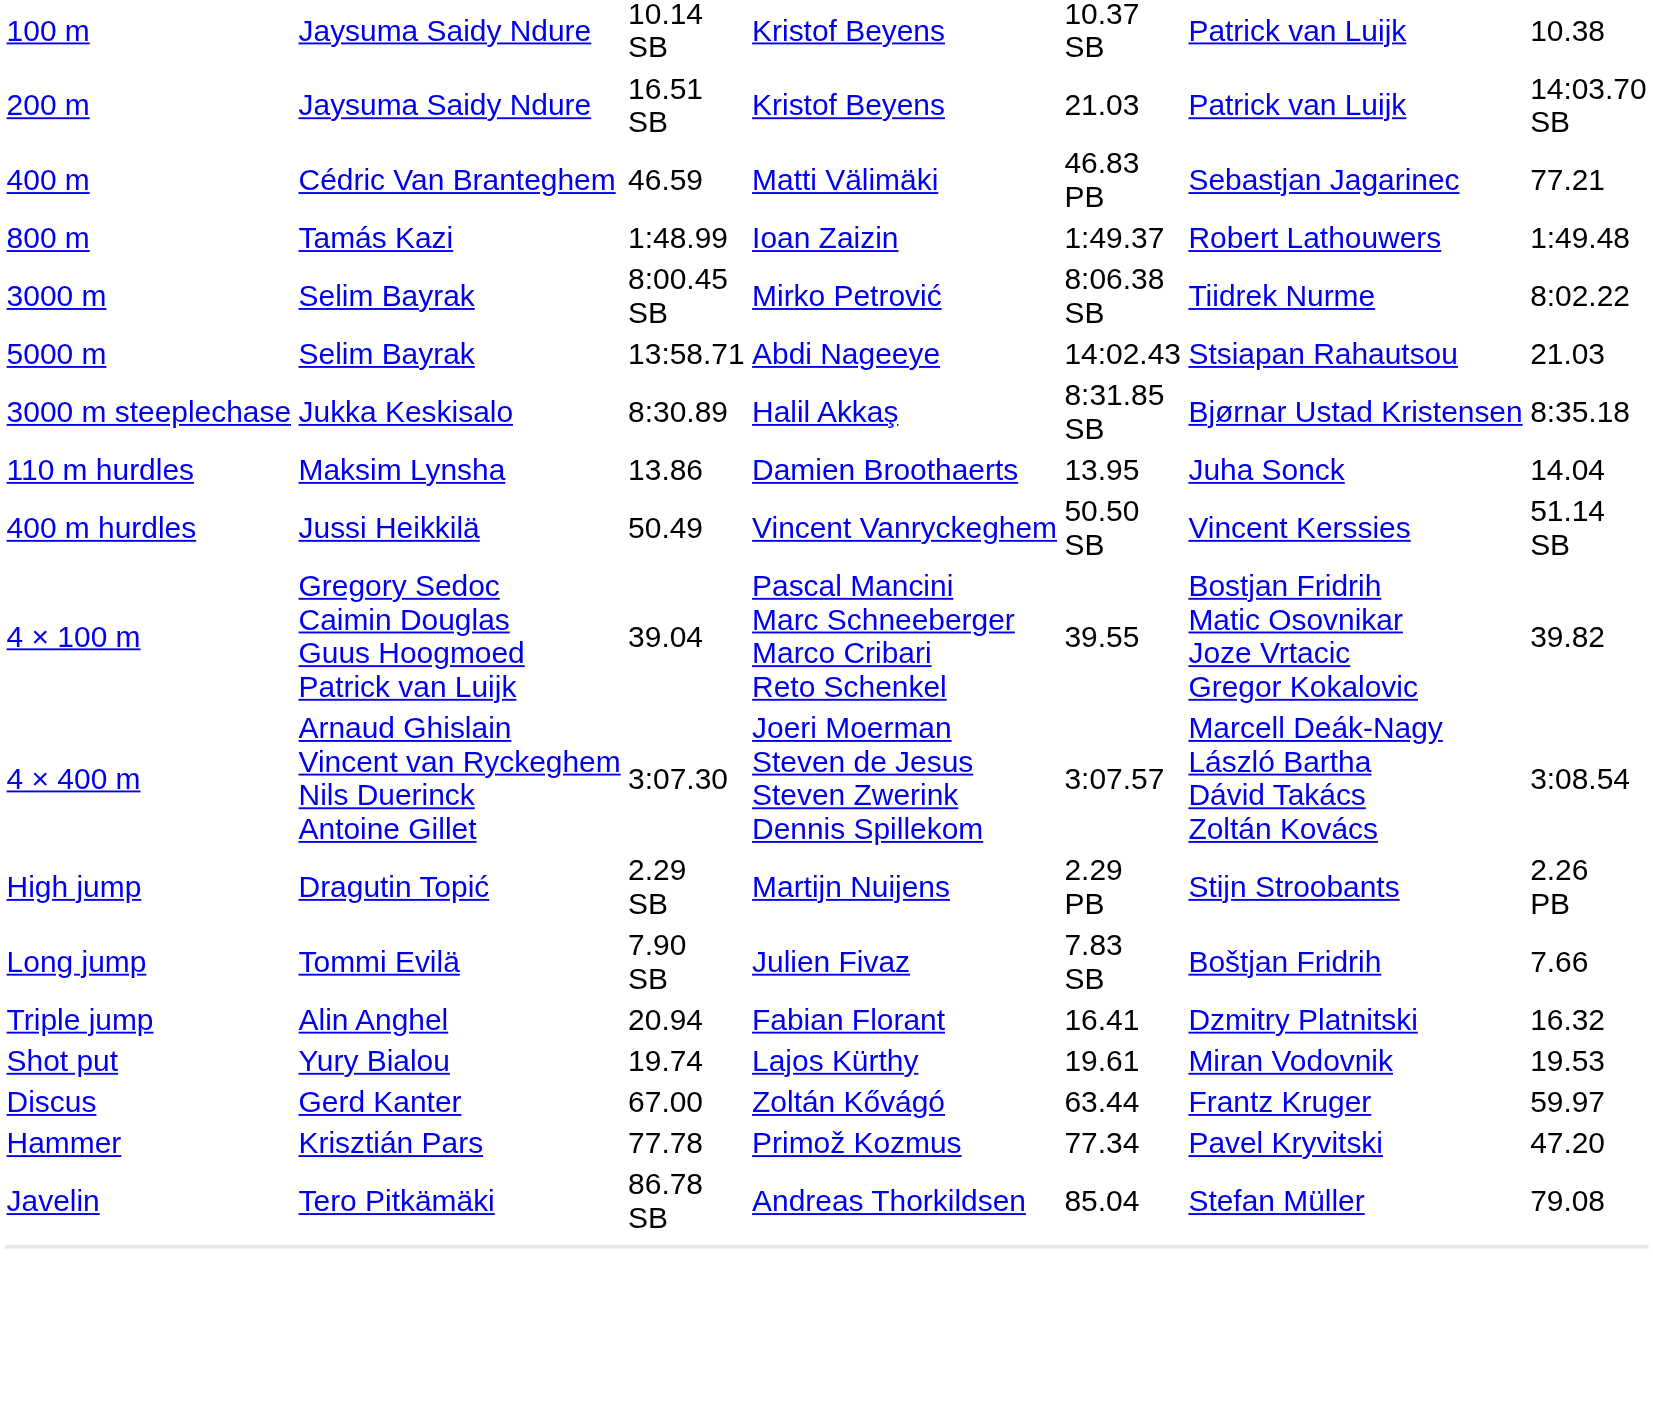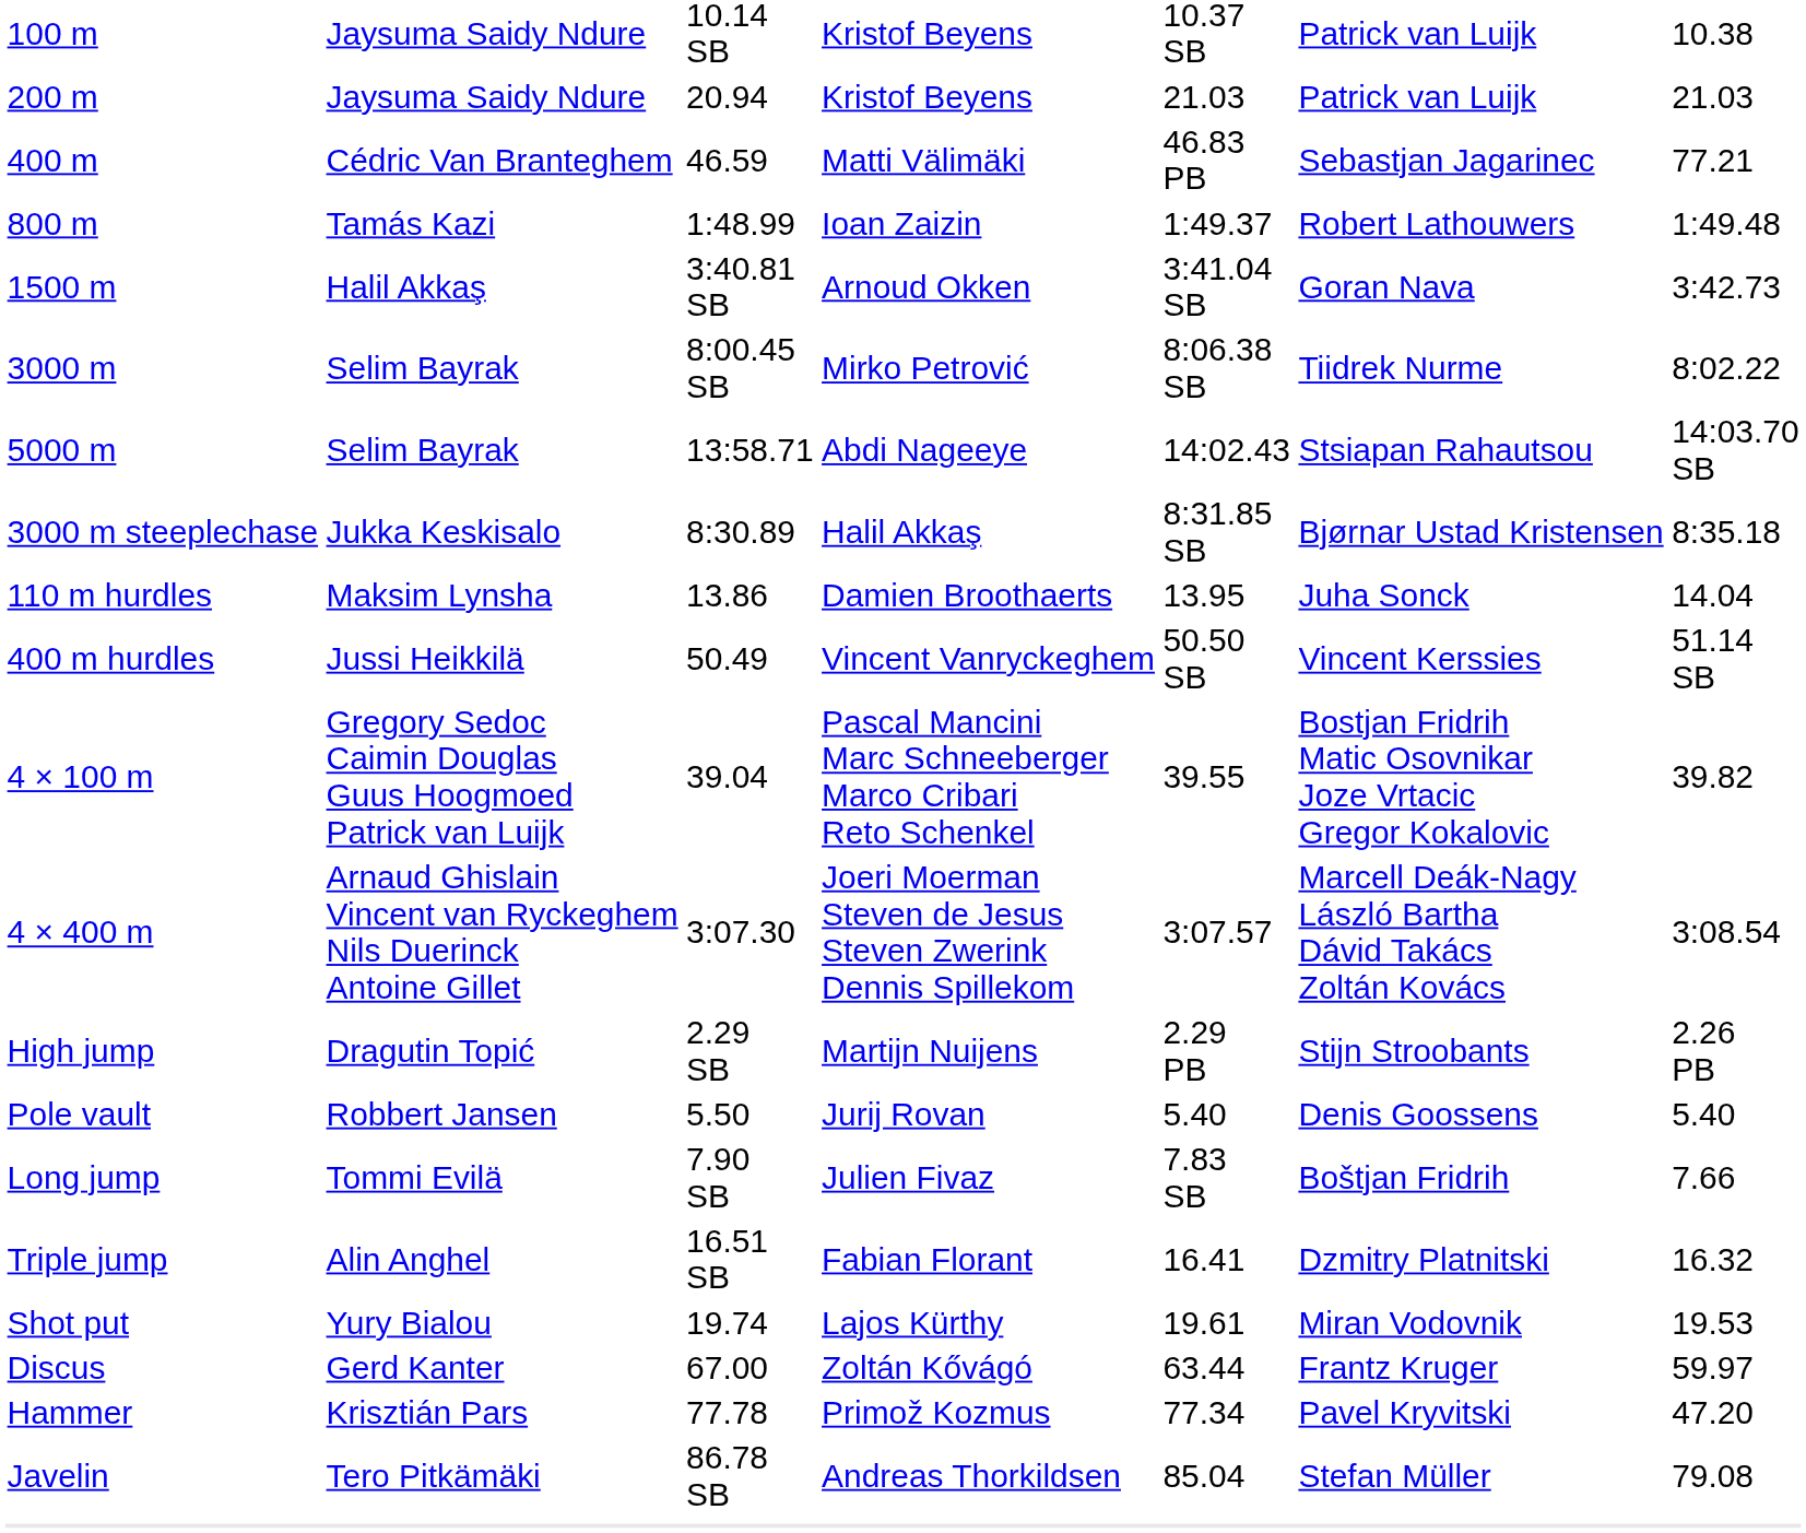 <table>
 <tr>
 <td><a href='#'>100 m</a></td>
 <td><a href='#'>Jaysuma Saidy Ndure</a> <br></td>
 <td>10.14<br>SB</td>
 <td><a href='#'>Kristof Beyens</a> <br></td>
 <td>10.37<br>SB</td>
 <td><a href='#'>Patrick van Luijk</a> <br></td>
 <td>10.38</td>
 </tr>
 <tr>
 <td><a href='#'>200 m</a></td>
 <td><a href='#'>Jaysuma Saidy Ndure</a> <br></td>
-<td>16.51<br>SB</td>
+<td>20.94</td>
 <td><a href='#'>Kristof Beyens</a> <br></td>
 <td>21.03</td>
 <td><a href='#'>Patrick van Luijk</a> <br></td>
-<td>14:03.70<br>SB</td>
+<td>21.03</td>
 </tr>
 <tr>
 <td><a href='#'>400 m</a></td>
 <td><a href='#'>Cédric Van Branteghem</a> <br></td>
 <td>46.59</td>
 <td><a href='#'>Matti Välimäki</a> <br></td>
 <td>46.83<br>PB</td>
 <td><a href='#'>Sebastjan Jagarinec</a> <br></td>
 <td>77.21</td>
 </tr>
 <tr>
 <td><a href='#'>800 m</a></td>
 <td><a href='#'>Tamás Kazi</a> <br></td>
 <td>1:48.99</td>
 <td><a href='#'>Ioan Zaizin</a> <br></td>
 <td>1:49.37</td>
 <td><a href='#'>Robert Lathouwers</a> <br></td>
 <td>1:49.48</td>
 </tr>
 <tr>
+<td><a href='#'>1500 m</a></td>
+<td><a href='#'>Halil Akkaş</a> <br></td>
+<td>3:40.81<br>SB</td>
+<td><a href='#'>Arnoud Okken</a> <br></td>
+<td>3:41.04<br>SB</td>
+<td><a href='#'>Goran Nava</a><br></td>
+<td>3:42.73</td>
+</tr>
+<tr>
 <td><a href='#'>3000 m</a></td>
 <td><a href='#'>Selim Bayrak</a> <br></td>
 <td>8:00.45<br>SB</td>
 <td><a href='#'>Mirko Petrović</a> <br></td>
 <td>8:06.38<br>SB</td>
 <td><a href='#'>Tiidrek Nurme</a> <br></td>
 <td>8:02.22</td>
 </tr>
 <tr>
 <td><a href='#'>5000 m</a></td>
 <td><a href='#'>Selim Bayrak</a> <br></td>
 <td>13:58.71</td>
 <td><a href='#'>Abdi Nageeye</a> <br></td>
 <td>14:02.43</td>
 <td><a href='#'>Stsiapan Rahautsou</a> <br></td>
-<td>21.03</td>
+<td>14:03.70<br>SB</td>
 </tr>
 <tr>
 <td><a href='#'>3000 m steeplechase</a></td>
 <td><a href='#'>Jukka Keskisalo</a><br></td>
 <td>8:30.89</td>
 <td><a href='#'>Halil Akkaş</a><br></td>
 <td>8:31.85<br>SB</td>
 <td><a href='#'>Bjørnar Ustad Kristensen</a><br></td>
 <td>8:35.18</td>
 </tr>
 <tr>
 <td><a href='#'>110 m hurdles</a></td>
 <td><a href='#'>Maksim Lynsha</a> <br></td>
 <td>13.86</td>
 <td><a href='#'>Damien Broothaerts</a> <br></td>
 <td>13.95</td>
 <td><a href='#'>Juha Sonck</a> <br></td>
 <td>14.04</td>
 </tr>
 <tr>
 <td><a href='#'>400 m hurdles</a></td>
 <td><a href='#'>Jussi Heikkilä</a> <br></td>
 <td>50.49</td>
 <td><a href='#'>Vincent Vanryckeghem</a> <br></td>
 <td>50.50<br>SB</td>
 <td><a href='#'>Vincent Kerssies</a> <br></td>
 <td>51.14<br>SB</td>
 </tr>
 <tr>
 <td><a href='#'>4 × 100 m</a></td>
 <td><a href='#'>Gregory Sedoc</a><br><a href='#'>Caimin Douglas</a><br><a href='#'>Guus Hoogmoed</a><br><a href='#'>Patrick van Luijk</a> <br></td>
 <td>39.04</td>
 <td><a href='#'>Pascal Mancini</a><br><a href='#'>Marc Schneeberger</a><br><a href='#'>Marco Cribari</a><br><a href='#'>Reto Schenkel</a> <br></td>
 <td>39.55</td>
 <td><a href='#'>Bostjan Fridrih</a><br><a href='#'>Matic Osovnikar</a><br><a href='#'>Joze Vrtacic</a><br> <a href='#'>Gregor Kokalovic</a> <br></td>
 <td>39.82</td>
 </tr>
 <tr>
 <td><a href='#'>4 × 400 m</a></td>
 <td><a href='#'>Arnaud Ghislain</a><br><a href='#'>Vincent van Ryckeghem</a><br><a href='#'>Nils Duerinck</a><br><a href='#'>Antoine Gillet</a><br></td>
 <td>3:07.30</td>
 <td><a href='#'>Joeri Moerman</a><br><a href='#'>Steven de Jesus</a><br><a href='#'>Steven Zwerink</a> <br><a href='#'>Dennis Spillekom</a><br></td>
 <td>3:07.57</td>
 <td><a href='#'>Marcell Deák-Nagy</a><br><a href='#'>László Bartha</a><br><a href='#'>Dávid Takács</a><br><a href='#'>Zoltán Kovács</a> <br></td>
 <td>3:08.54</td>
 </tr>
 <tr>
 <td><a href='#'>High jump</a></td>
 <td><a href='#'>Dragutin Topić</a> <br></td>
 <td>2.29<br>SB</td>
 <td><a href='#'>Martijn Nuijens</a> <br></td>
 <td>2.29<br>PB</td>
 <td><a href='#'>Stijn Stroobants</a> <br></td>
 <td>2.26<br>PB</td>
 </tr>
 <tr>
+<td><a href='#'>Pole vault</a></td>
+<td><a href='#'>Robbert Jansen</a> <br></td>
+<td>5.50</td>
+<td><a href='#'>Jurij Rovan</a> <br></td>
+<td>5.40</td>
+<td><a href='#'>Denis Goossens</a> <br></td>
+<td>5.40</td>
+</tr>
+<tr>
 <td><a href='#'>Long jump</a></td>
 <td><a href='#'>Tommi Evilä</a> <br></td>
 <td>7.90<br>SB</td>
 <td><a href='#'>Julien Fivaz</a> <br></td>
 <td>7.83<br>SB</td>
 <td><a href='#'>Boštjan Fridrih</a> <br></td>
 <td>7.66</td>
 </tr>
 <tr>
 <td><a href='#'>Triple jump</a></td>
 <td><a href='#'>Alin Anghel</a> <br></td>
-<td>20.94</td>
+<td>16.51<br>SB</td>
 <td><a href='#'>Fabian Florant</a> <br></td>
 <td>16.41</td>
 <td><a href='#'>Dzmitry Platnitski</a> <br></td>
 <td>16.32</td>
 </tr>
 <tr>
 <td><a href='#'>Shot put</a></td>
 <td><a href='#'>Yury Bialou</a> <br></td>
 <td>19.74</td>
 <td><a href='#'>Lajos Kürthy</a> <br></td>
 <td>19.61</td>
 <td><a href='#'>Miran Vodovnik</a> <br></td>
 <td>19.53</td>
 </tr>
 <tr>
 <td><a href='#'>Discus</a></td>
 <td><a href='#'>Gerd Kanter</a> <br></td>
 <td>67.00</td>
 <td><a href='#'>Zoltán Kővágó</a> <br></td>
 <td>63.44</td>
 <td><a href='#'>Frantz Kruger</a> <br></td>
 <td>59.97</td>
 </tr>
 <tr>
 <td><a href='#'>Hammer</a></td>
 <td><a href='#'>Krisztián Pars</a> <br></td>
 <td>77.78</td>
 <td><a href='#'>Primož Kozmus</a> <br></td>
 <td>77.34</td>
 <td><a href='#'>Pavel Kryvitski</a> <br></td>
 <td>47.20</td>
 </tr>
 <tr>
 <td><a href='#'>Javelin</a></td>
 <td><a href='#'>Tero Pitkämäki</a> <br></td>
 <td>86.78<br>SB</td>
 <td><a href='#'>Andreas Thorkildsen</a> <br></td>
 <td>85.04</td>
 <td><a href='#'>Stefan Müller</a> <br></td>
 <td>79.08</td>
 </tr>
 <tr>
 </tr>
 <tr bgcolor= e8e8e8>
 <td colspan=7></td>
 </tr>
 </table>
